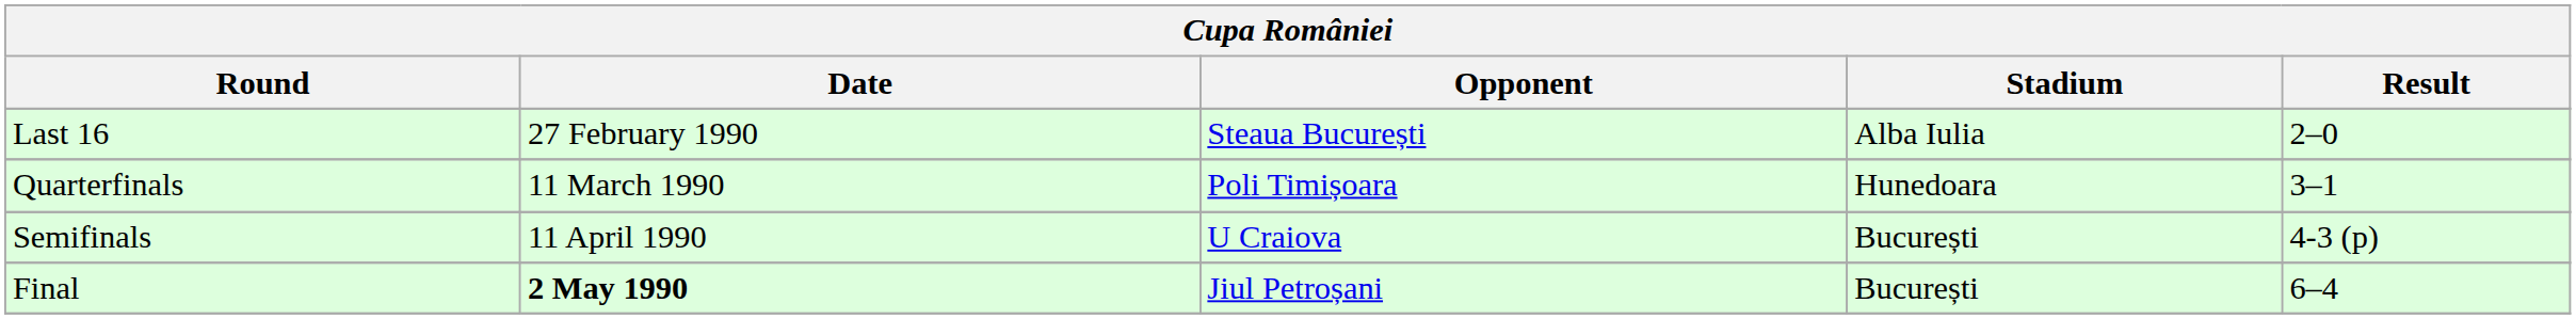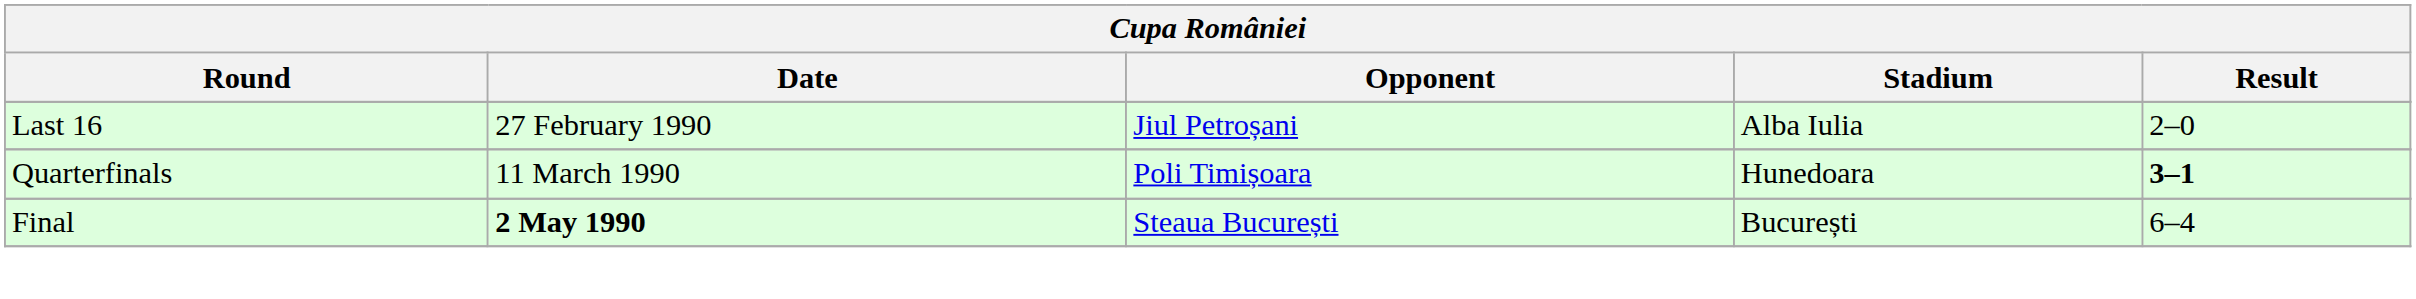 <table class="wikitable" style="width:80%;">
 <tr>
 <th colspan="5" style="text-align:center;"><em>Cupa României</em></th>
 </tr>
 <tr>
 <th>Round</th>
 <th>Date</th>
 <th>Opponent</th>
 <th>Stadium</th>
 <th>Result</th>
 </tr>
 <tr>
 </tr>
 <tr bgcolor="#ddffdd">
 <td>Last 16</td>
 <td>27 February 1990</td>
-<td><a href='#'>Steaua București</a></td>
+<td><a href='#'>Jiul Petroșani</a></td>
 <td>Alba Iulia</td>
 <td>2–0</td>
 </tr>
 <tr>
 </tr>
 <tr bgcolor="#ddffdd">
 <td>Quarterfinals</td>
 <td>11 March 1990</td>
 <td><a href='#'>Poli Timișoara</a></td>
 <td>Hunedoara</td>
-<td>3–1</td>
+<td><strong>3–1</strong></td>
 </tr>
 <tr>
-</tr>
-<tr bgcolor="#ddffdd">
-<td>Semifinals</td>
-<td>11 April 1990</td>
-<td><a href='#'>U Craiova</a></td>
-<td>București</td>
-<td>4-3 (p)</td>
 </tr>
 <tr>
 </tr>
 <tr bgcolor="#ddffdd">
 <td>Final</td>
 <td><strong>2 May 1990</strong></td>
-<td><a href='#'>Jiul Petroșani</a></td>
+<td><a href='#'>Steaua București</a></td>
 <td>București</td>
 <td>6–4</td>
 </tr>
 <tr>
 </tr>
 </table>
